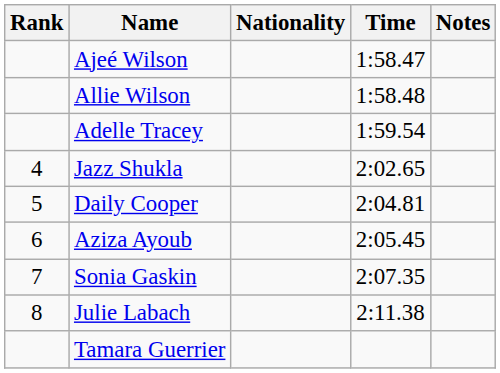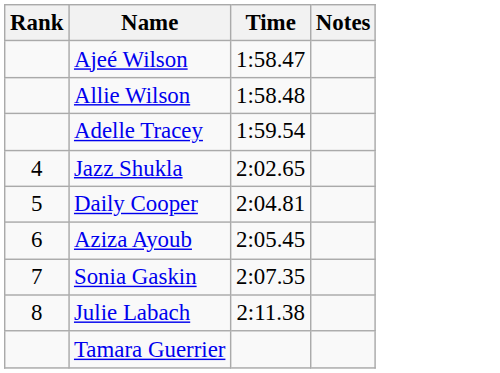 <table class="wikitable sortable" style="text-align:center">
 <tr>
 <th>Rank</th>
 <th>Name</th>
-<th>Nationality</th>
 <th>Time</th>
 <th>Notes</th>
 </tr>
 <tr>
 <td></td>
 <td align=left><a href='#'>Ajeé Wilson</a></td>
-<td align=left></td>
 <td>1:58.47</td>
 <td></td>
 </tr>
 <tr>
 <td></td>
 <td align=left><a href='#'>Allie Wilson</a></td>
-<td align=left></td>
 <td>1:58.48</td>
 <td></td>
 </tr>
 <tr>
 <td></td>
 <td align=left><a href='#'>Adelle Tracey</a></td>
-<td align=left></td>
 <td>1:59.54</td>
 <td></td>
 </tr>
 <tr>
 <td>4</td>
 <td align=left><a href='#'>Jazz Shukla</a></td>
-<td align=left></td>
 <td>2:02.65</td>
 <td></td>
 </tr>
 <tr>
 <td>5</td>
 <td align=left><a href='#'>Daily Cooper</a></td>
-<td align=left></td>
 <td>2:04.81</td>
 <td></td>
 </tr>
 <tr>
 <td>6</td>
 <td align=left><a href='#'>Aziza Ayoub</a></td>
-<td align=left></td>
 <td>2:05.45</td>
 <td></td>
 </tr>
 <tr>
 <td>7</td>
 <td align=left><a href='#'>Sonia Gaskin</a></td>
-<td align=left></td>
 <td>2:07.35</td>
 <td></td>
 </tr>
 <tr>
 <td>8</td>
 <td align=left><a href='#'>Julie Labach</a></td>
-<td align=left></td>
 <td>2:11.38</td>
 <td></td>
 </tr>
 <tr>
 <td></td>
 <td align=left><a href='#'>Tamara Guerrier</a></td>
-<td align=left></td>
 <td></td>
 <td></td>
 </tr>
 </table>
